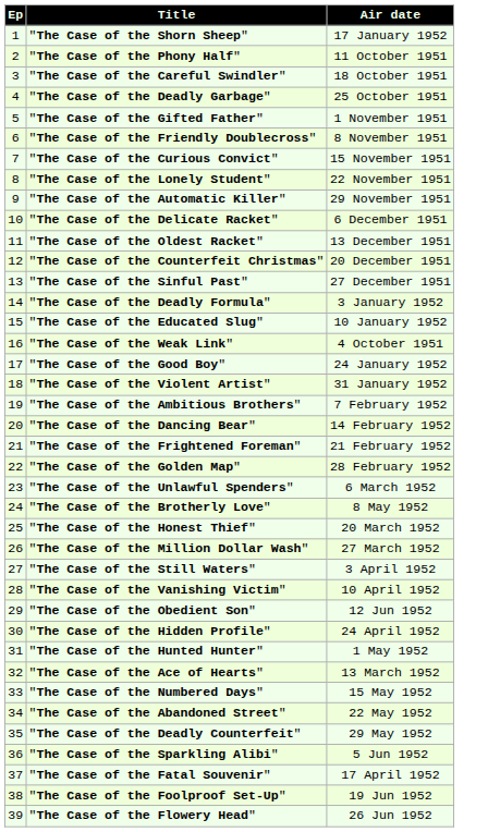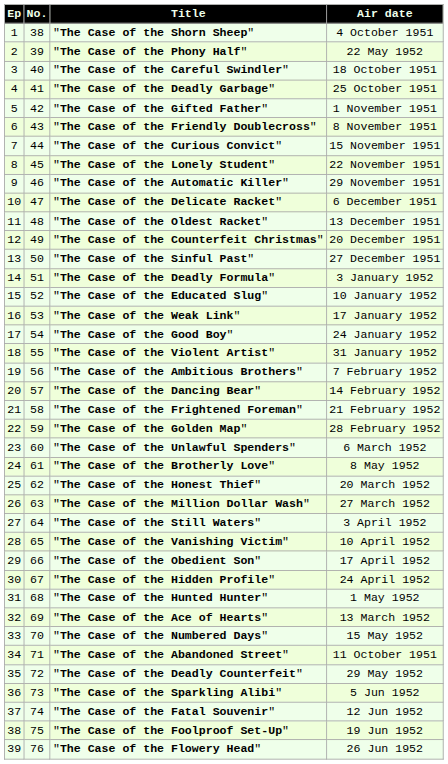 <table class=wikitable style="text-align:center; background:#EFFFEA">
 <tr style="color:#EFFFEA">
 <th style="background:#000000">Ep</th>
+<th style="background:#000000">No.</th>
 <th style="background:#000000">Title</th>
 <th style="background:#000000">Air date</th>
 </tr>
 <tr>
 <td>1</td>
+<td>38</td>
 <td align="left">"<strong>The Case of the Shorn Sheep</strong>"</td>
-<td>17 January 1952</td>
+<td>4 October 1951</td>
 </tr>
 <tr bgcolor="EFFFDA">
 <td>2</td>
+<td>39</td>
 <td align="left">"<strong>The Case of the Phony Half</strong>"</td>
-<td>11 October 1951</td>
+<td>22 May 1952</td>
 </tr>
 <tr>
 <td>3</td>
+<td>40</td>
 <td align="left">"<strong>The Case of the Careful Swindler</strong>"</td>
 <td>18 October 1951</td>
 </tr>
 <tr bgcolor="EFFFDA">
 <td>4</td>
+<td>41</td>
 <td align="left">"<strong>The Case of the Deadly Garbage</strong>"</td>
 <td>25 October 1951</td>
 </tr>
 <tr>
 <td>5</td>
+<td>42</td>
 <td align="left">"<strong>The Case of the Gifted Father</strong>"</td>
 <td>1 November 1951</td>
 </tr>
 <tr bgcolor="EFFFDA">
 <td>6</td>
+<td>43</td>
 <td align="left">"<strong>The Case of the Friendly Doublecross</strong>"</td>
 <td>8 November 1951</td>
 </tr>
 <tr>
 <td>7</td>
+<td>44</td>
 <td align="left">"<strong>The Case of the Curious Convict</strong>"</td>
 <td>15 November 1951</td>
 </tr>
 <tr bgcolor="EFFFDA">
 <td>8</td>
+<td>45</td>
 <td align="left">"<strong>The Case of the Lonely Student</strong>"</td>
 <td>22 November 1951</td>
 </tr>
 <tr>
 <td>9</td>
+<td>46</td>
 <td align="left">"<strong>The Case of the Automatic Killer</strong>"</td>
 <td>29 November 1951</td>
 </tr>
 <tr bgcolor="EFFFDA">
 <td>10</td>
+<td>47</td>
 <td align="left">"<strong>The Case of the Delicate Racket</strong>"</td>
 <td>6 December 1951</td>
 </tr>
 <tr>
 <td>11</td>
+<td>48</td>
 <td align="left">"<strong>The Case of the Oldest Racket</strong>"</td>
 <td>13 December 1951</td>
 </tr>
 <tr bgcolor="EFFFDA">
 <td>12</td>
+<td>49</td>
 <td align="left">"<strong>The Case of the Counterfeit Christmas</strong>"</td>
 <td>20 December 1951</td>
 </tr>
 <tr>
 <td>13</td>
+<td>50</td>
 <td align="left">"<strong>The Case of the Sinful Past</strong>"</td>
 <td>27 December 1951</td>
 </tr>
 <tr bgcolor="EFFFDA">
 <td>14</td>
+<td>51</td>
 <td align="left">"<strong>The Case of the Deadly Formula</strong>"</td>
 <td>3 January 1952</td>
 </tr>
 <tr>
 <td>15</td>
+<td>52</td>
 <td align="left">"<strong>The Case of the Educated Slug</strong>"</td>
 <td>10 January 1952</td>
 </tr>
 <tr bgcolor="EFFFDA">
 <td>16</td>
+<td>53</td>
 <td align="left">"<strong>The Case of the Weak Link</strong>"</td>
-<td>4 October 1951</td>
+<td>17 January 1952</td>
 </tr>
 <tr>
 <td>17</td>
+<td>54</td>
 <td align="left">"<strong>The Case of the Good Boy</strong>"</td>
 <td>24 January 1952</td>
 </tr>
 <tr bgcolor="EFFFDA">
 <td>18</td>
+<td>55</td>
 <td align="left">"<strong>The Case of the Violent Artist</strong>"</td>
 <td>31 January 1952</td>
 </tr>
 <tr>
 <td>19</td>
+<td>56</td>
 <td align="left">"<strong>The Case of the Ambitious Brothers</strong>"</td>
 <td>7 February 1952</td>
 </tr>
 <tr bgcolor="EFFFDA">
 <td>20</td>
+<td>57</td>
 <td align="left">"<strong>The Case of the Dancing Bear</strong>"</td>
 <td>14 February 1952</td>
 </tr>
 <tr>
 <td>21</td>
+<td>58</td>
 <td align="left">"<strong>The Case of the Frightened Foreman</strong>"</td>
 <td>21 February 1952</td>
 </tr>
 <tr bgcolor="EFFFDA">
 <td>22</td>
+<td>59</td>
 <td align="left">"<strong>The Case of the Golden Map</strong>"</td>
 <td>28 February 1952</td>
 </tr>
 <tr>
 <td>23</td>
+<td>60</td>
 <td align="left">"<strong>The Case of the Unlawful Spenders</strong>"</td>
 <td>6 March 1952</td>
 </tr>
 <tr bgcolor="EFFFDA">
 <td>24</td>
+<td>61</td>
 <td align="left">"<strong>The Case of the Brotherly Love</strong>"</td>
 <td>8 May 1952</td>
 </tr>
 <tr>
 <td>25</td>
+<td>62</td>
 <td align="left">"<strong>The Case of the Honest Thief</strong>"</td>
 <td>20 March 1952</td>
 </tr>
 <tr bgcolor="EFFFDA">
 <td>26</td>
+<td>63</td>
 <td align="left">"<strong>The Case of the Million Dollar Wash</strong>"</td>
 <td>27 March 1952</td>
 </tr>
 <tr>
 <td>27</td>
+<td>64</td>
 <td align="left">"<strong>The Case of the Still Waters</strong>"</td>
 <td>3 April 1952</td>
 </tr>
 <tr bgcolor="EFFFDA">
 <td>28</td>
+<td>65</td>
 <td align="left">"<strong>The Case of the Vanishing Victim</strong>"</td>
 <td>10 April 1952</td>
 </tr>
 <tr>
 <td>29</td>
+<td>66</td>
 <td align="left">"<strong>The Case of the Obedient Son</strong>"</td>
-<td>12 Jun 1952</td>
+<td>17 April 1952</td>
 </tr>
 <tr bgcolor="EFFFDA">
 <td>30</td>
+<td>67</td>
 <td align="left">"<strong>The Case of the Hidden Profile</strong>"</td>
 <td>24 April 1952</td>
 </tr>
 <tr>
 <td>31</td>
+<td>68</td>
 <td align="left">"<strong>The Case of the Hunted Hunter</strong>"</td>
 <td>1 May 1952</td>
 </tr>
 <tr bgcolor="EFFFDA">
 <td>32</td>
+<td>69</td>
 <td align="left">"<strong>The Case of the Ace of Hearts</strong>"</td>
 <td>13 March 1952</td>
 </tr>
 <tr>
 <td>33</td>
+<td>70</td>
 <td align="left">"<strong>The Case of the Numbered Days</strong>"</td>
 <td>15 May 1952</td>
 </tr>
 <tr bgcolor="EFFFDA">
 <td>34</td>
+<td>71</td>
 <td align="left">"<strong>The Case of the Abandoned Street</strong>"</td>
-<td>22 May 1952</td>
+<td>11 October 1951</td>
 </tr>
 <tr>
 <td>35</td>
+<td>72</td>
 <td align="left">"<strong>The Case of the Deadly Counterfeit</strong>"</td>
 <td>29 May 1952</td>
 </tr>
 <tr bgcolor="EFFFDA">
 <td>36</td>
+<td>73</td>
 <td align="left">"<strong>The Case of the Sparkling Alibi</strong>"</td>
 <td>5 Jun 1952</td>
 </tr>
 <tr>
 <td>37</td>
+<td>74</td>
 <td align="left">"<strong>The Case of the Fatal Souvenir</strong>"</td>
-<td>17 April 1952</td>
+<td>12 Jun 1952</td>
 </tr>
 <tr bgcolor="EFFFDA">
 <td>38</td>
+<td>75</td>
 <td align="left">"<strong>The Case of the Foolproof Set-Up</strong>"</td>
 <td>19 Jun 1952</td>
 </tr>
 <tr>
 <td>39</td>
+<td>76</td>
 <td align="left">"<strong>The Case of the Flowery Head</strong>"</td>
 <td>26 Jun 1952</td>
 </tr>
 </table>
